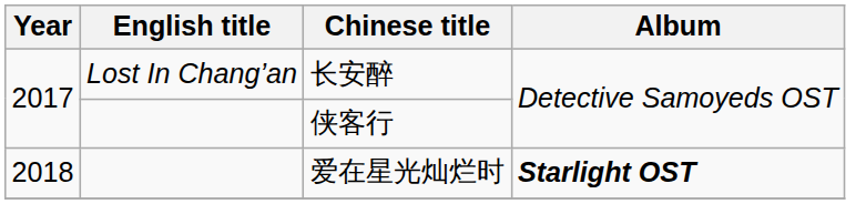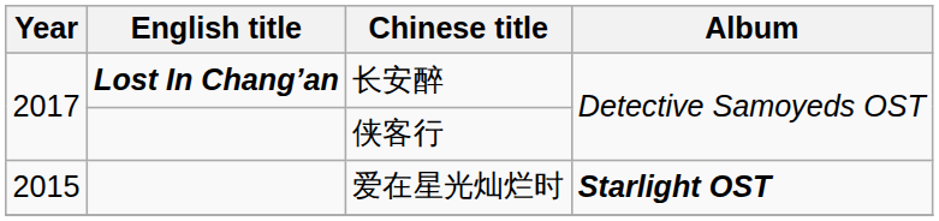 <table class="wikitable">
 <tr>
 <th>Year</th>
 <th>English title</th>
 <th>Chinese title</th>
 <th>Album</th>
 </tr>
 <tr>
 <td rowspan=2>2017</td>
-<td><em>Lost In Chang’an</em></td>
+<td><strong><em>Lost In Chang’an</em></strong></td>
 <td>长安醉</td>
 <td rowspan=2><em>Detective Samoyeds OST</em></td>
 </tr>
 <tr>
 <td></td>
 <td>侠客行</td>
 </tr>
 <tr>
-<td>2018</td>
+<td>2015</td>
 <td></td>
 <td>爱在星光灿烂时</td>
 <td><strong><em>Starlight OST</em></strong></td>
 </tr>
 <tr>
 </tr>
 </table>
